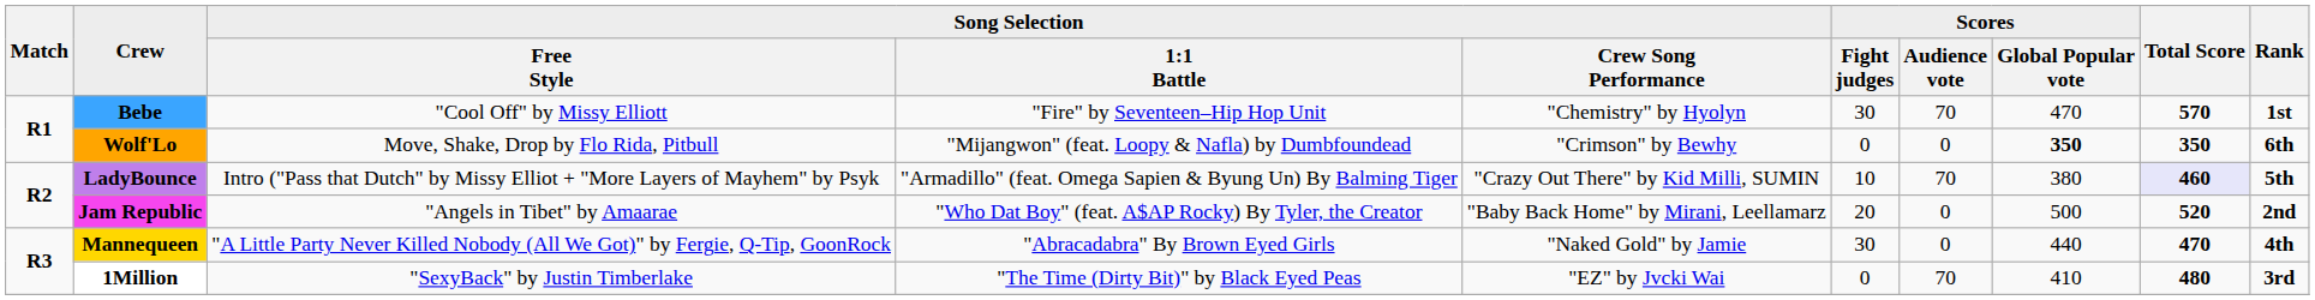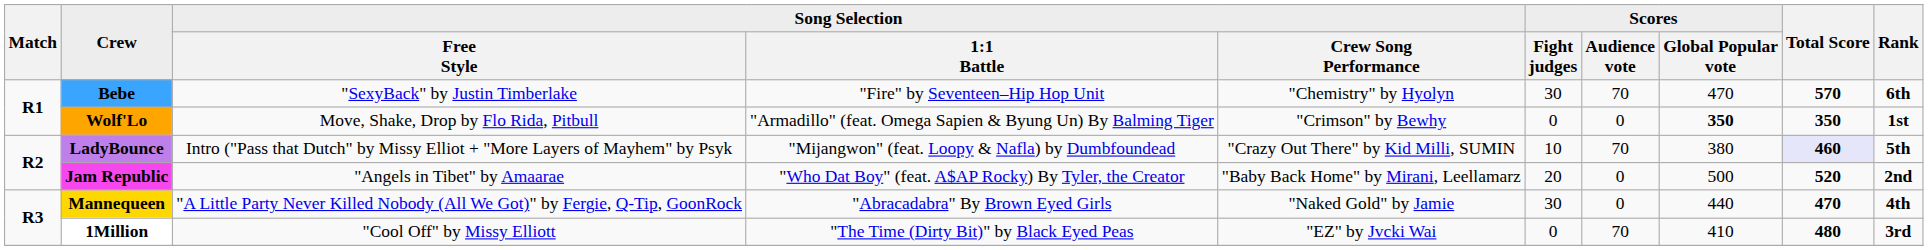 <table class="wikitable sortable" style="text-align:center; font-size:100%">
 <tr>
 <th rowspan="2">Match</th>
 <th rowspan="2" style="background:#EDEDED">Crew</th>
 <th colspan="3" style="background:#EDEDED">Song Selection</th>
 <th colspan="3" style="background:#EDEDED">Scores</th>
 <th rowspan="2">Total Score</th>
 <th rowspan="2">Rank</th>
 </tr>
 <tr>
 <th>Free<br>Style</th>
 <th>1:1<br>Battle</th>
 <th>Crew Song<br>Performance</th>
 <th>Fight<br>judges</th>
 <th>Audience<br>vote</th>
 <th>Global Popular<br>vote</th>
 </tr>
 <tr>
 <td rowspan="2"><strong>R1</strong></td>
 <td style="background:#3AA5FF"><strong>Bebe</strong></td>
-<td>"Cool Off" by <a href='#'>Missy Elliott</a></td>
+<td>"<a href='#'>SexyBack</a>" by <a href='#'>Justin Timberlake</a></td>
 <td>"Fire" by <a href='#'>Seventeen–Hip Hop Unit</a></td>
 <td>"Chemistry" by <a href='#'>Hyolyn</a></td>
 <td>30</td>
 <td>70</td>
 <td>470</td>
 <td><strong>570</strong></td>
-<td><strong>1st</strong></td>
+<td><strong>6th</strong></td>
 </tr>
 <tr>
 <td style="background:orange"><strong>Wolf'Lo</strong></td>
 <td>Move, Shake, Drop by <a href='#'>Flo Rida</a>, <a href='#'>Pitbull</a></td>
-<td>"Mijangwon" (feat. <a href='#'>Loopy</a> & <a href='#'>Nafla</a>) by <a href='#'>Dumbfoundead</a></td>
+<td>"Armadillo" (feat. Omega Sapien & Byung Un) By <a href='#'>Balming Tiger</a></td>
 <td>"Crimson" by <a href='#'>Bewhy</a></td>
 <td>0</td>
 <td>0</td>
 <td><strong>350</strong></td>
 <td><strong>350</strong></td>
-<td><strong>6th</strong></td>
+<td><strong>1st</strong></td>
 </tr>
 <tr>
 <td rowspan="2"><strong>R2</strong></td>
 <td style="background:#BF7FEB"><strong>LadyBounce</strong></td>
 <td>Intro ("Pass that Dutch" by Missy Elliot + "More Layers of Mayhem" by Psyk</td>
-<td>"Armadillo" (feat. Omega Sapien & Byung Un) By <a href='#'>Balming Tiger</a></td>
+<td>"Mijangwon" (feat. <a href='#'>Loopy</a> & <a href='#'>Nafla</a>) by <a href='#'>Dumbfoundead</a></td>
 <td>"Crazy Out There" by <a href='#'>Kid Milli</a>, SUMIN</td>
 <td>10</td>
 <td>70</td>
 <td>380</td>
 <td style="background: lavender;"><strong>460</strong></td>
 <td><strong>5th</strong></td>
 </tr>
 <tr>
 <td style="background:#F646EE"><strong>Jam Republic</strong></td>
 <td>"Angels in Tibet" by <a href='#'>Amaarae</a></td>
 <td>"<a href='#'>Who Dat Boy</a>" (feat. <a href='#'>A$AP Rocky</a>) By <a href='#'>Tyler, the Creator</a></td>
 <td>"Baby Back Home" by <a href='#'>Mirani</a>, Leellamarz</td>
 <td>20</td>
 <td>0</td>
 <td>500</td>
 <td><strong>520</strong></td>
 <td><strong>2nd</strong></td>
 </tr>
 <tr>
 <td rowspan="2"><strong>R3</strong></td>
 <td style="background:gold"><strong>Mannequeen</strong></td>
 <td>"<a href='#'>A Little Party Never Killed Nobody (All We Got)</a>" by <a href='#'>Fergie</a>, <a href='#'>Q-Tip</a>, <a href='#'>GoonRock</a></td>
 <td>"<a href='#'>Abracadabra</a>" By <a href='#'>Brown Eyed Girls</a></td>
 <td>"Naked Gold" by <a href='#'>Jamie</a></td>
 <td>30</td>
 <td>0</td>
 <td>440</td>
 <td><strong>470</strong></td>
 <td><strong>4th</strong></td>
 </tr>
 <tr>
 <td style="background:white"><strong>1Million</strong></td>
-<td>"<a href='#'>SexyBack</a>" by <a href='#'>Justin Timberlake</a></td>
+<td>"Cool Off" by <a href='#'>Missy Elliott</a></td>
 <td>"<a href='#'>The Time (Dirty Bit)</a>" by <a href='#'>Black Eyed Peas</a></td>
 <td>"EZ" by <a href='#'>Jvcki Wai</a></td>
 <td>0</td>
 <td>70</td>
 <td>410</td>
 <td><strong>480</strong></td>
 <td><strong>3rd</strong></td>
 </tr>
 <tr>
 </tr>
 </table>
